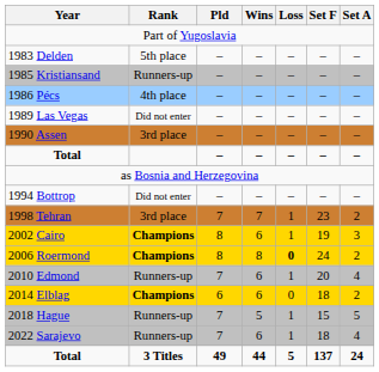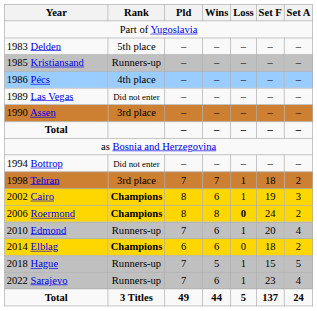 <table class="wikitable" style="text-align: center;">
 <tr>
 <th style="width:150px;">Year</th>
 <th !style="width:100px;">Rank</th>
 <th ! style="width:50px;">Pld</th>
 <th !style="width:10px;">Wins</th>
 <th !style="width:10px;">Loss</th>
 <th !style="width:10px;">Set F</th>
 <th !style="width:10px;">Set A</th>
 </tr>
 <tr>
 <td colspan="7" style="text-align: center;">Part of <a href='#'>Yugoslavia</a></td>
 </tr>
 <tr>
 <td style="text-align:left;"> 1983 <a href='#'>Delden</a></td>
 <td>5th place</td>
 <td style="text-align:center;">–</td>
 <td style="text-align:center;">–</td>
 <td style="text-align:center;">–</td>
 <td style="text-align:center;">–</td>
 <td style="text-align:center;">–</td>
 </tr>
 <tr style="background:silver;">
 <td style="text-align:left;"> 1985 <a href='#'>Kristiansand</a></td>
 <td>Runners-up</td>
 <td style="text-align:center;">–</td>
 <td style="text-align:center;">–</td>
 <td style="text-align:center;">–</td>
 <td style="text-align:center;">–</td>
 <td style="text-align:center;">–</td>
 </tr>
 <tr style="background:#9acdff;">
 <td style="text-align:left;"> 1986 <a href='#'>Pécs</a></td>
 <td>4th place</td>
 <td style="text-align:center;">–</td>
 <td style="text-align:center;">–</td>
 <td style="text-align:center;">–</td>
 <td style="text-align:center;">–</td>
 <td style="text-align:center;">–</td>
 </tr>
 <tr>
 <td style="text-align:left;"> 1989 <a href='#'>Las Vegas</a></td>
 <td><small>Did not enter</small></td>
 <td style="text-align:center;">–</td>
 <td style="text-align:center;">–</td>
 <td style="text-align:center;">–</td>
 <td style="text-align:center;">–</td>
 <td style="text-align:center;">–</td>
 </tr>
 <tr style="background:#cd7f32;">
 <td style="text-align:left;"> 1990 <a href='#'>Assen</a></td>
 <td>3rd place</td>
 <td style="text-align:center;">–</td>
 <td style="text-align:center;">–</td>
 <td style="text-align:center;">–</td>
 <td style="text-align:center;">–</td>
 <td style="text-align:center;">–</td>
 </tr>
 <tr>
 <td style="text-align:center;"><strong>Total</strong></td>
 <td></td>
 <td style="text-align:center;"><strong> – </strong></td>
 <td style="text-align:center;"><strong> – </strong></td>
 <td style="text-align:center;"><strong> – </strong></td>
 <td style="text-align:center;"><strong> – </strong></td>
 <td style="text-align:center;"><strong> – </strong></td>
 </tr>
 <tr>
 <td colspan="7" style="text-align: center;">as <a href='#'>Bosnia and Herzegovina</a></td>
 </tr>
 <tr>
 <td style="text-align:left;"> 1994 <a href='#'>Bottrop</a></td>
 <td><small>Did not enter</small></td>
 <td style="text-align:center;">–</td>
 <td style="text-align:center;">–</td>
 <td style="text-align:center;">–</td>
 <td style="text-align:center;">–</td>
 <td style="text-align:center;">–</td>
 </tr>
 <tr style="background:#cd7f32;">
 <td style="text-align:left;">  1998 <a href='#'>Tehran</a></td>
 <td>3rd place</td>
 <td style="text-align:center;">7</td>
 <td style="text-align:center;">7</td>
 <td style="text-align:center;">1</td>
-<td style="text-align:center;">23</td>
+<td style="text-align:center;">18</td>
 <td style="text-align:center;">2</td>
 </tr>
 <tr style="background:gold;">
 <td style="text-align:left;"> 2002 <a href='#'>Cairo</a></td>
 <td><strong>Champions</strong></td>
 <td style="text-align:center;">8</td>
 <td style="text-align:center;">6</td>
 <td style="text-align:center;">1</td>
 <td style="text-align:center;">19</td>
 <td style="text-align:center;">3</td>
 </tr>
 <tr style="background:gold;">
 <td style="text-align:left;"> 2006 <a href='#'>Roermond</a></td>
 <td><strong>Champions</strong></td>
 <td style="text-align:center;">8</td>
 <td style="text-align:center;">8</td>
 <td style="text-align:center;"><strong>0</strong></td>
 <td style="text-align:center;">24</td>
 <td style="text-align:center;">2</td>
 </tr>
 <tr style="background:silver;">
 <td style="text-align:left;"> 2010 <a href='#'>Edmond</a></td>
 <td>Runners-up</td>
 <td style="text-align:center;">7</td>
 <td style="text-align:center;">6</td>
 <td style="text-align:center;">1</td>
 <td style="text-align:center;">20</td>
 <td style="text-align:center;">4</td>
 </tr>
 <tr style="background:gold;">
 <td style="text-align:left;"> 2014 <a href='#'>Elblag</a></td>
 <td><strong>Champions</strong></td>
 <td style="text-align:center;">6</td>
 <td style="text-align:center;">6</td>
 <td style="text-align:center;">0</td>
 <td style="text-align:center;">18</td>
 <td style="text-align:center;">2</td>
 </tr>
 <tr style="background:silver;">
 <td style="text-align:left;"> 2018 <a href='#'>Hague</a></td>
 <td>Runners-up</td>
 <td style="text-align:center;">7</td>
 <td style="text-align:center;">5</td>
 <td style="text-align:center;">1</td>
 <td style="text-align:center;">15</td>
 <td style="text-align:center;">5</td>
 </tr>
 <tr style="background:silver;">
 <td style="text-align:left;"> 2022 <a href='#'>Sarajevo</a></td>
 <td>Runners-up</td>
 <td style="text-align:center;">7</td>
 <td style="text-align:center;">6</td>
 <td style="text-align:center;">1</td>
-<td style="text-align:center;">18</td>
+<td style="text-align:center;">23</td>
 <td style="text-align:center;">4</td>
 </tr>
 <tr>
 <td style="text-align:center;"><strong>Total</strong></td>
 <td><strong>3 Titles</strong></td>
 <td style="text-align:center;"><strong>49</strong></td>
 <td style="text-align:center;"><strong>44</strong></td>
 <td style="text-align:center;"><strong>5</strong></td>
 <td style="text-align:center;"><strong>137</strong></td>
 <td style="text-align:center;"><strong>24</strong></td>
 </tr>
 </table>
